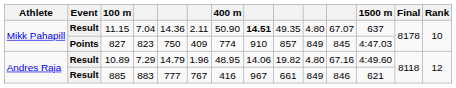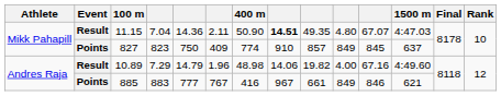 <table class="wikitable" style="font-size:90%">
 <tr>
 <th>Athlete</th>
 <th>Event</th>
 <th>100 m</th>
 <th></th>
 <th></th>
 <th></th>
 <th>400 m</th>
 <th></th>
 <th></th>
 <th></th>
 <th></th>
 <th>1500 m</th>
 <th>Final</th>
 <th>Rank</th>
 </tr>
 <tr align=center>
 <td rowspan=2 align=left><a href='#'>Mikk Pahapill</a></td>
 <th style="font-size:95%">Result</th>
 <td>11.15</td>
 <td>7.04</td>
 <td>14.36</td>
 <td>2.11</td>
 <td>50.90</td>
 <td><strong>14.51</strong></td>
 <td>49.35</td>
 <td>4.80</td>
 <td>67.07</td>
-<td>637</td>
+<td>4:47.03</td>
 <td rowspan=2>8178</td>
 <td rowspan=2>10</td>
 </tr>
 <tr align=center>
 <th style="font-size:95%">Points</th>
 <td>827</td>
 <td>823</td>
 <td>750</td>
 <td>409</td>
 <td>774</td>
 <td>910</td>
 <td>857</td>
 <td>849</td>
 <td>845</td>
-<td>4:47.03</td>
+<td>637</td>
 </tr>
 <tr align=center>
 <td rowspan=2 align=left><a href='#'>Andres Raja</a></td>
 <th style="font-size:95%">Result</th>
 <td>10.89</td>
 <td>7.29</td>
 <td>14.79</td>
 <td>1.96</td>
-<td>48.95</td>
+<td>48.98</td>
 <td>14.06</td>
 <td>19.82</td>
-<td>4.80</td>
+<td>4.00</td>
 <td>67.16</td>
 <td>4:49.60</td>
 <td rowspan=2>8118</td>
 <td rowspan=2>12</td>
 </tr>
 <tr align=center>
-<th style="font-size:95%">Result</th>
+<th style="font-size:95%">Points</th>
 <td>885</td>
 <td>883</td>
 <td>777</td>
 <td>767</td>
 <td>416</td>
 <td>967</td>
 <td>661</td>
 <td>849</td>
 <td>846</td>
 <td>621</td>
 </tr>
 </table>
